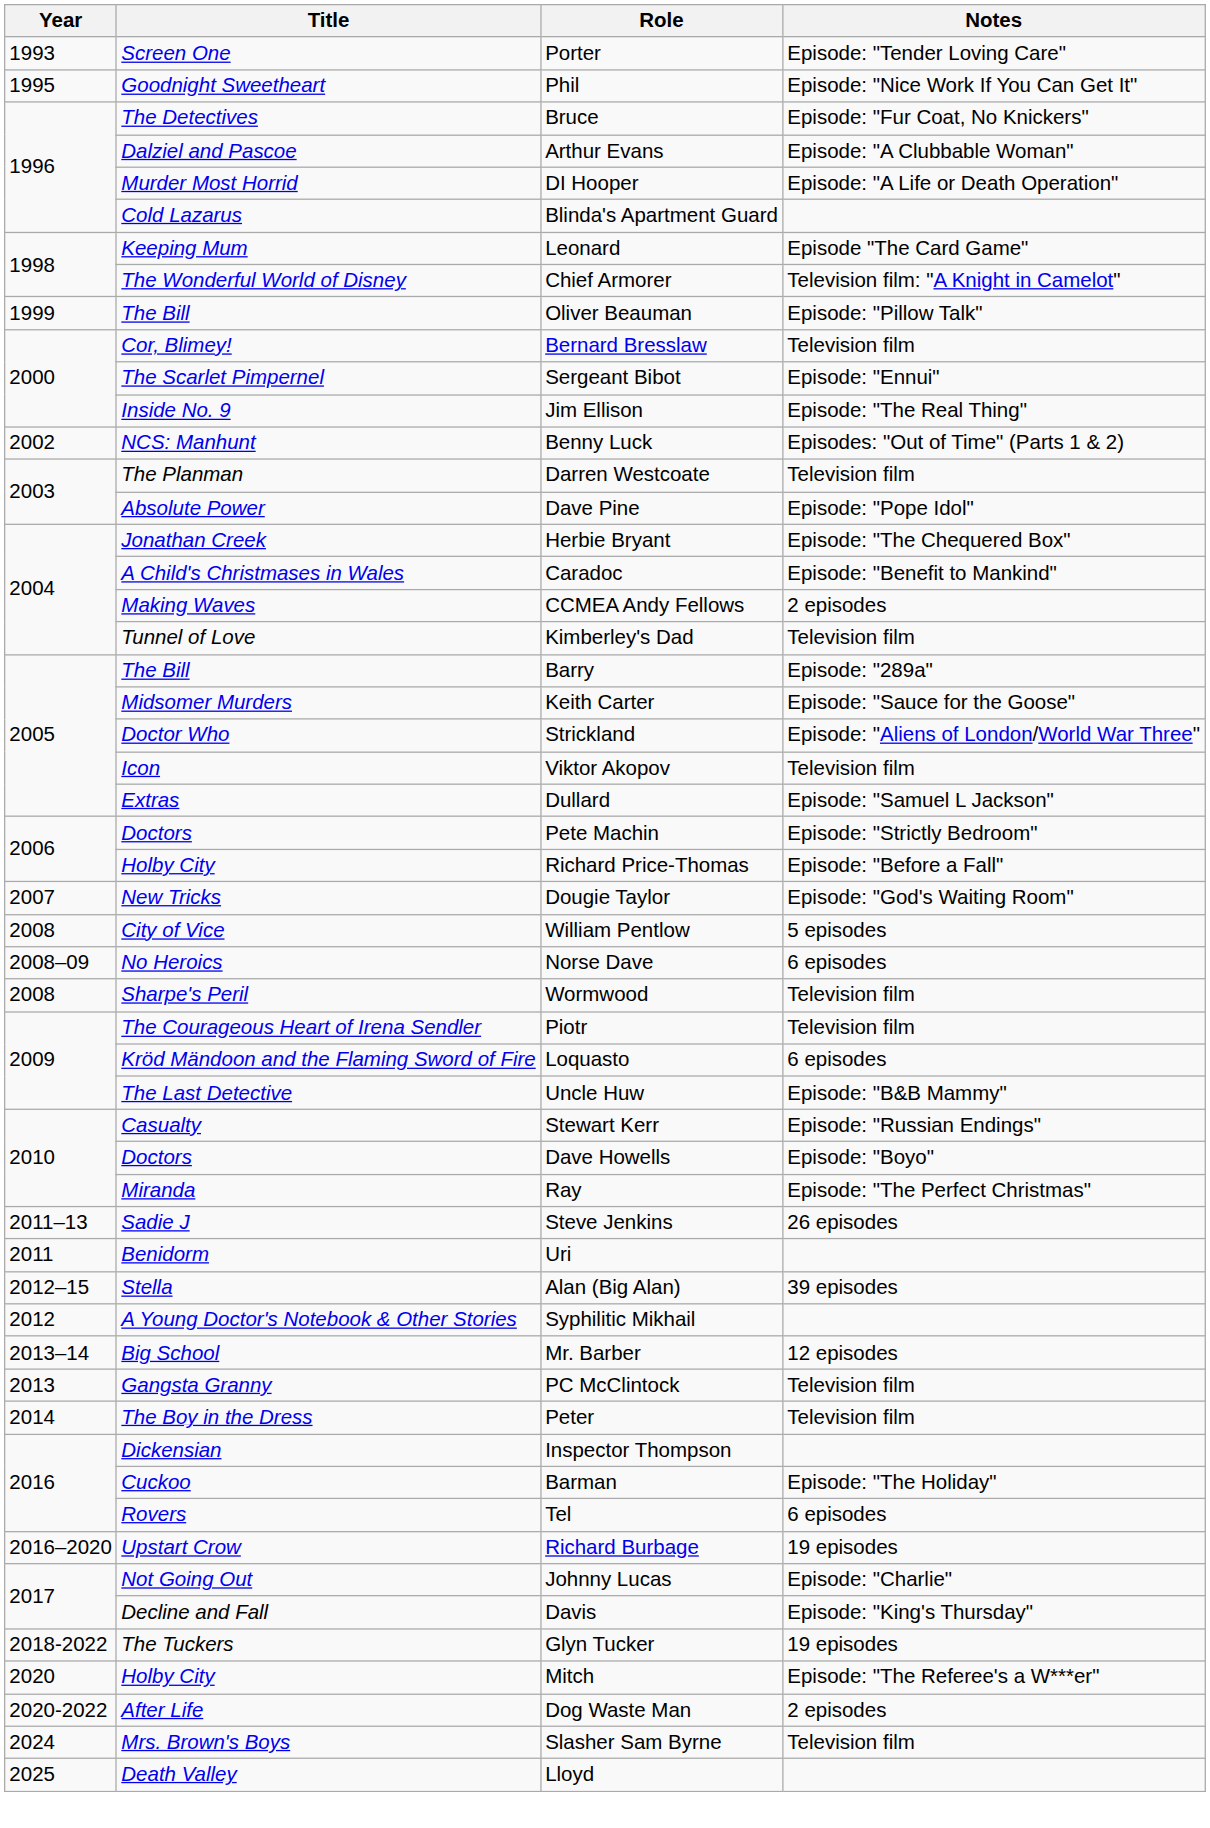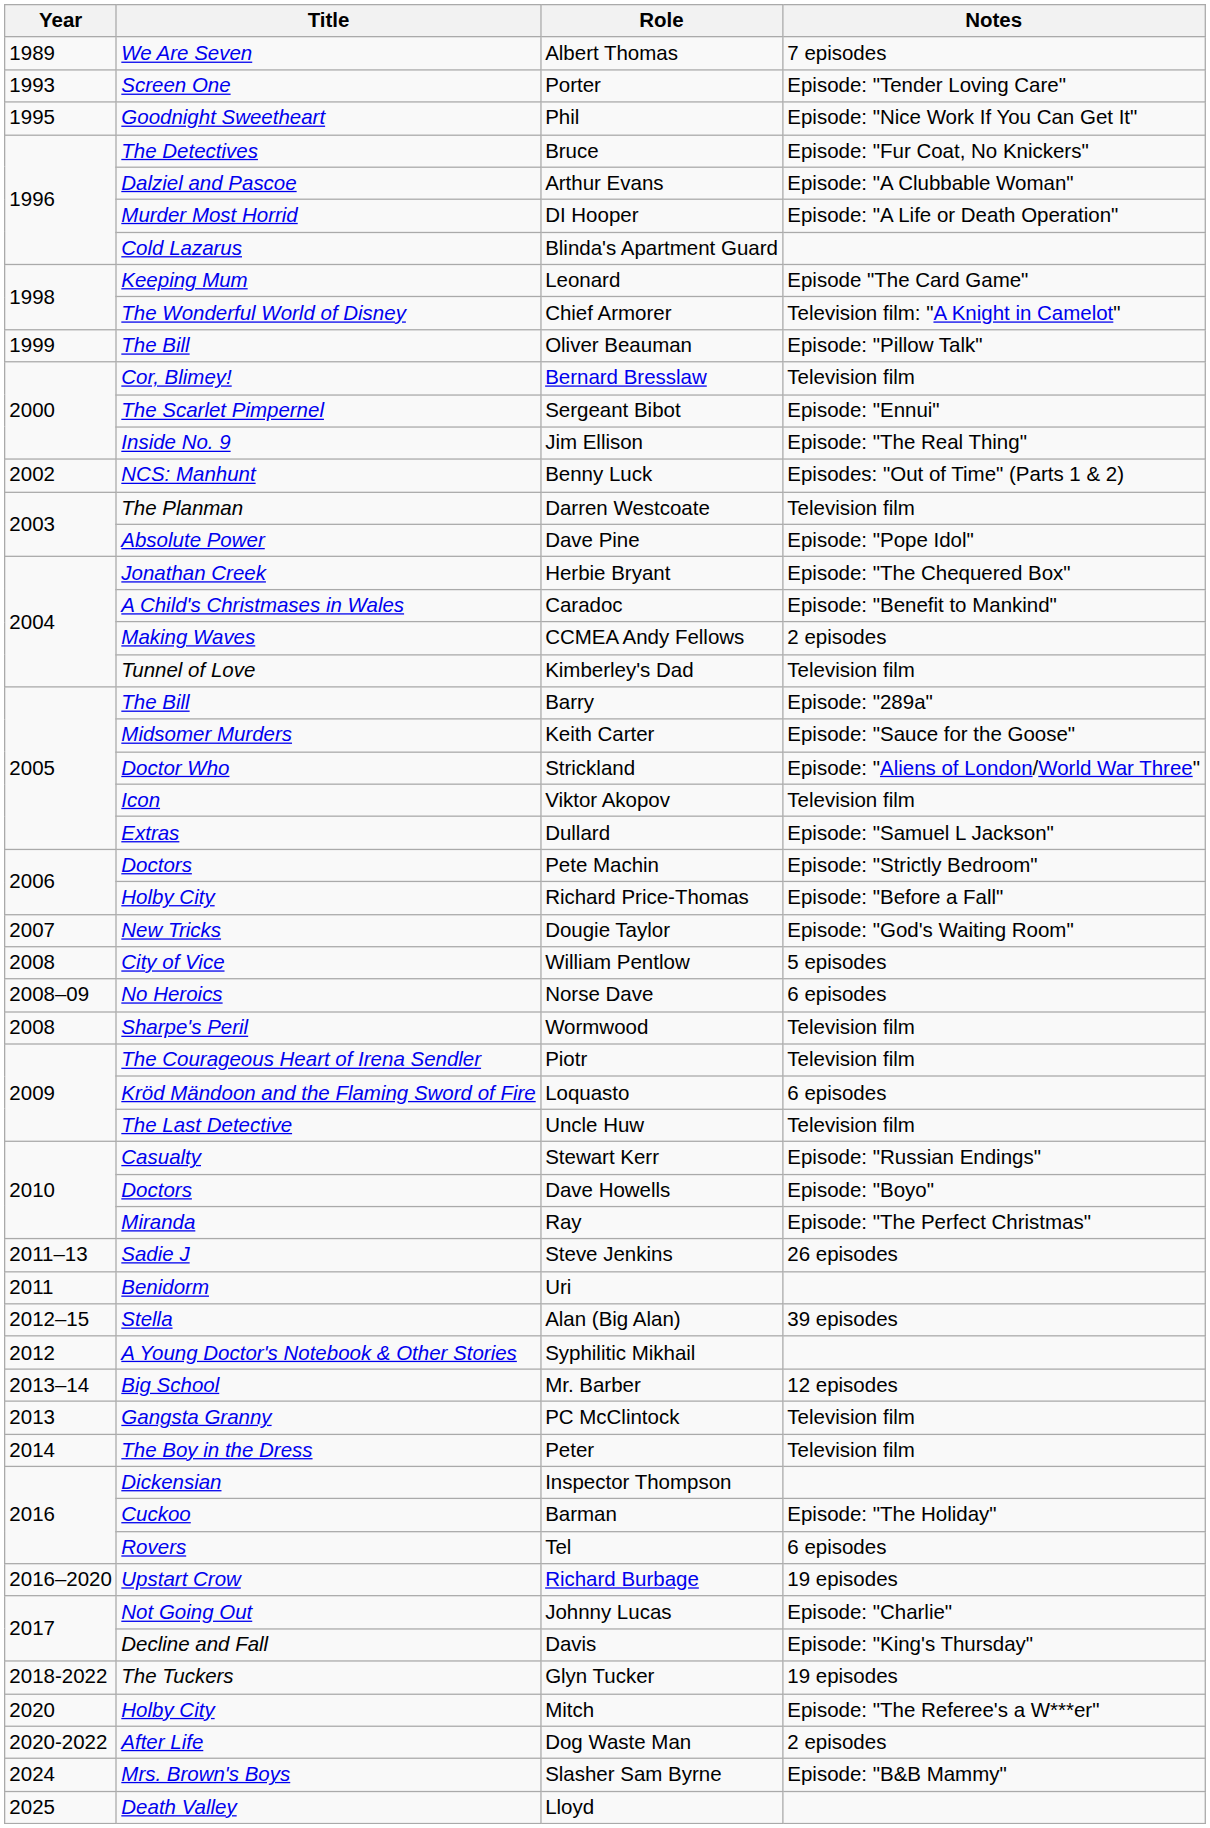 <table class="wikitable">
 <tr>
 <th>Year</th>
 <th>Title</th>
 <th>Role</th>
 <th>Notes</th>
+</tr>
+<tr>
+<td>1989</td>
+<td><em><a href='#'>We Are Seven</a></em></td>
+<td>Albert Thomas</td>
+<td>7 episodes</td>
 </tr>
 <tr>
 <td>1993</td>
 <td><em><a href='#'>Screen One</a></em></td>
 <td>Porter</td>
 <td>Episode: "Tender Loving Care"</td>
 </tr>
 <tr>
 <td>1995</td>
 <td><em><a href='#'>Goodnight Sweetheart</a></em></td>
 <td>Phil</td>
 <td>Episode: "Nice Work If You Can Get It"</td>
 </tr>
 <tr>
 <td rowspan=4>1996</td>
 <td><em><a href='#'>The Detectives</a></em></td>
 <td>Bruce</td>
 <td>Episode: "Fur Coat, No Knickers"</td>
 </tr>
 <tr>
 <td><em><a href='#'>Dalziel and Pascoe</a></em></td>
 <td>Arthur Evans</td>
 <td>Episode: "A Clubbable Woman"</td>
 </tr>
 <tr>
 <td><em><a href='#'>Murder Most Horrid</a></em></td>
 <td>DI Hooper</td>
 <td>Episode: "A Life or Death Operation"</td>
 </tr>
 <tr>
 <td><em><a href='#'>Cold Lazarus</a></em></td>
 <td>Blinda's Apartment Guard</td>
 <td></td>
 </tr>
 <tr>
 <td rowspan=2>1998</td>
 <td><em><a href='#'>Keeping Mum</a></em></td>
 <td>Leonard</td>
 <td>Episode "The Card Game"</td>
 </tr>
 <tr>
 <td><em><a href='#'>The Wonderful World of Disney</a></em></td>
 <td>Chief Armorer</td>
 <td>Television film: "<a href='#'>A Knight in Camelot</a>"</td>
 </tr>
 <tr>
 <td>1999</td>
 <td><em><a href='#'>The Bill</a></em></td>
 <td>Oliver Beauman</td>
 <td>Episode: "Pillow Talk"</td>
 </tr>
 <tr>
 <td rowspan=3>2000</td>
 <td><em><a href='#'>Cor, Blimey!</a></em></td>
 <td><a href='#'>Bernard Bresslaw</a></td>
 <td>Television film</td>
 </tr>
 <tr>
 <td><em><a href='#'>The Scarlet Pimpernel</a></em></td>
 <td>Sergeant Bibot</td>
 <td>Episode: "Ennui"</td>
 </tr>
 <tr>
 <td><em><a href='#'>Inside No. 9</a></em></td>
 <td>Jim Ellison</td>
 <td>Episode: "The Real Thing"</td>
 </tr>
 <tr>
 <td>2002</td>
 <td><em><a href='#'>NCS: Manhunt</a></em></td>
 <td>Benny Luck</td>
 <td>Episodes: "Out of Time" (Parts 1 & 2)</td>
 </tr>
 <tr>
 <td rowspan=2>2003</td>
 <td><em>The Planman</em></td>
 <td>Darren Westcoate</td>
 <td>Television film</td>
 </tr>
 <tr>
 <td><em><a href='#'>Absolute Power</a></em></td>
 <td>Dave Pine</td>
 <td>Episode: "Pope Idol"</td>
 </tr>
 <tr>
 <td rowspan=4>2004</td>
 <td><em><a href='#'>Jonathan Creek</a></em></td>
 <td>Herbie Bryant</td>
 <td>Episode: "The Chequered Box"</td>
 </tr>
 <tr>
 <td><em><a href='#'>A Child's Christmases in Wales</a></em></td>
 <td>Caradoc</td>
 <td>Episode: "Benefit to Mankind"</td>
 </tr>
 <tr>
 <td><em><a href='#'>Making Waves</a></em></td>
 <td>CCMEA Andy Fellows</td>
 <td>2 episodes</td>
 </tr>
 <tr>
 <td><em>Tunnel of Love</em></td>
 <td>Kimberley's Dad</td>
 <td>Television film</td>
 </tr>
 <tr>
 <td rowspan=5>2005</td>
 <td><em><a href='#'>The Bill</a></em></td>
 <td>Barry</td>
 <td>Episode: "289a"</td>
 </tr>
 <tr>
 <td><em><a href='#'>Midsomer Murders</a></em></td>
 <td>Keith Carter</td>
 <td>Episode: "Sauce for the Goose"</td>
 </tr>
 <tr>
 <td><em><a href='#'>Doctor Who</a></em></td>
 <td>Strickland</td>
 <td>Episode: "<a href='#'>Aliens of London</a>/<a href='#'>World War Three</a>"</td>
 </tr>
 <tr>
 <td><em><a href='#'>Icon</a></em></td>
 <td>Viktor Akopov</td>
 <td>Television film</td>
 </tr>
 <tr>
 <td><em><a href='#'>Extras</a></em></td>
 <td>Dullard</td>
 <td>Episode: "Samuel L Jackson"</td>
 </tr>
 <tr>
 <td rowspan=2>2006</td>
 <td><em><a href='#'>Doctors</a></em></td>
 <td>Pete Machin</td>
 <td>Episode: "Strictly Bedroom"</td>
 </tr>
 <tr>
 <td><em><a href='#'>Holby City</a></em></td>
 <td>Richard Price-Thomas</td>
 <td>Episode: "Before a Fall"</td>
 </tr>
 <tr>
 <td>2007</td>
 <td><em><a href='#'>New Tricks</a></em></td>
 <td>Dougie Taylor</td>
 <td>Episode: "God's Waiting Room"</td>
 </tr>
 <tr>
 <td>2008</td>
 <td><em><a href='#'>City of Vice</a></em></td>
 <td>William Pentlow</td>
 <td>5 episodes</td>
 </tr>
 <tr>
 <td>2008–09</td>
 <td><em><a href='#'>No Heroics</a></em></td>
 <td>Norse Dave</td>
 <td>6 episodes</td>
 </tr>
 <tr>
 <td>2008</td>
 <td><em><a href='#'>Sharpe's Peril</a></em></td>
 <td>Wormwood</td>
 <td>Television film</td>
 </tr>
 <tr>
 <td rowspan=3>2009</td>
 <td><em><a href='#'>The Courageous Heart of Irena Sendler</a></em></td>
 <td>Piotr</td>
 <td>Television film</td>
 </tr>
 <tr>
 <td><em><a href='#'>Kröd Mändoon and the Flaming Sword of Fire</a></em></td>
 <td>Loquasto</td>
 <td>6 episodes</td>
 </tr>
 <tr>
 <td><em><a href='#'>The Last Detective</a></em></td>
 <td>Uncle Huw</td>
-<td>Episode: "B&B Mammy"</td>
+<td>Television film</td>
 </tr>
 <tr>
 <td rowspan=3>2010</td>
 <td><em><a href='#'>Casualty</a></em></td>
 <td>Stewart Kerr</td>
 <td>Episode: "Russian Endings"</td>
 </tr>
 <tr>
 <td><em><a href='#'>Doctors</a></em></td>
 <td>Dave Howells</td>
 <td>Episode: "Boyo"</td>
 </tr>
 <tr>
 <td><em><a href='#'>Miranda</a></em></td>
 <td>Ray</td>
 <td>Episode: "The Perfect Christmas"</td>
 </tr>
 <tr>
 <td>2011–13</td>
 <td><em><a href='#'>Sadie J</a></em></td>
 <td>Steve Jenkins</td>
 <td>26 episodes</td>
 </tr>
 <tr>
 <td>2011</td>
 <td><em><a href='#'>Benidorm</a></em></td>
 <td>Uri</td>
 <td></td>
 </tr>
 <tr>
 <td>2012–15</td>
 <td><em><a href='#'>Stella</a></em></td>
 <td>Alan (Big Alan)</td>
 <td>39 episodes</td>
 </tr>
 <tr>
 <td>2012</td>
 <td><em><a href='#'>A Young Doctor's Notebook & Other Stories</a></em></td>
 <td>Syphilitic Mikhail</td>
 <td></td>
 </tr>
 <tr>
 <td>2013–14</td>
 <td><em><a href='#'>Big School</a></em></td>
 <td>Mr. Barber</td>
 <td>12 episodes</td>
 </tr>
 <tr>
 <td>2013</td>
 <td><em><a href='#'>Gangsta Granny</a></em></td>
 <td>PC McClintock</td>
 <td>Television film</td>
 </tr>
 <tr>
 <td>2014</td>
 <td><em><a href='#'>The Boy in the Dress</a></em></td>
 <td>Peter</td>
 <td>Television film</td>
 </tr>
 <tr>
 <td rowspan=3>2016</td>
 <td><em><a href='#'>Dickensian</a></em></td>
 <td>Inspector Thompson</td>
 <td></td>
 </tr>
 <tr>
 <td><em><a href='#'>Cuckoo</a></em></td>
 <td>Barman</td>
 <td>Episode: "The Holiday"</td>
 </tr>
 <tr>
 <td><em><a href='#'>Rovers</a></em></td>
 <td>Tel</td>
 <td>6 episodes</td>
 </tr>
 <tr>
 <td>2016–2020</td>
 <td><em><a href='#'>Upstart Crow</a></em></td>
 <td><a href='#'>Richard Burbage</a></td>
 <td>19 episodes</td>
 </tr>
 <tr>
 <td rowspan=2>2017</td>
 <td><em><a href='#'>Not Going Out</a></em></td>
 <td>Johnny Lucas</td>
 <td>Episode: "Charlie"</td>
 </tr>
 <tr>
 <td><em>Decline and Fall</em></td>
 <td>Davis</td>
 <td>Episode: "King's Thursday"</td>
 </tr>
 <tr>
 <td>2018-2022</td>
 <td><em>The Tuckers</em></td>
 <td>Glyn Tucker</td>
 <td>19 episodes</td>
 </tr>
 <tr>
 <td>2020</td>
 <td><em><a href='#'>Holby City</a></em></td>
 <td>Mitch</td>
 <td>Episode: "The Referee's a W***er"</td>
 </tr>
 <tr>
 <td>2020-2022</td>
 <td><em><a href='#'>After Life</a></em></td>
 <td>Dog Waste Man</td>
 <td>2 episodes</td>
 </tr>
 <tr>
 <td>2024</td>
 <td><em><a href='#'>Mrs. Brown's Boys</a></em></td>
 <td>Slasher Sam Byrne</td>
-<td>Television film</td>
+<td>Episode: "B&B Mammy"</td>
 </tr>
 <tr>
 <td>2025</td>
 <td><em><a href='#'>Death Valley</a></em></td>
 <td>Lloyd</td>
 <td></td>
 </tr>
 </table>
